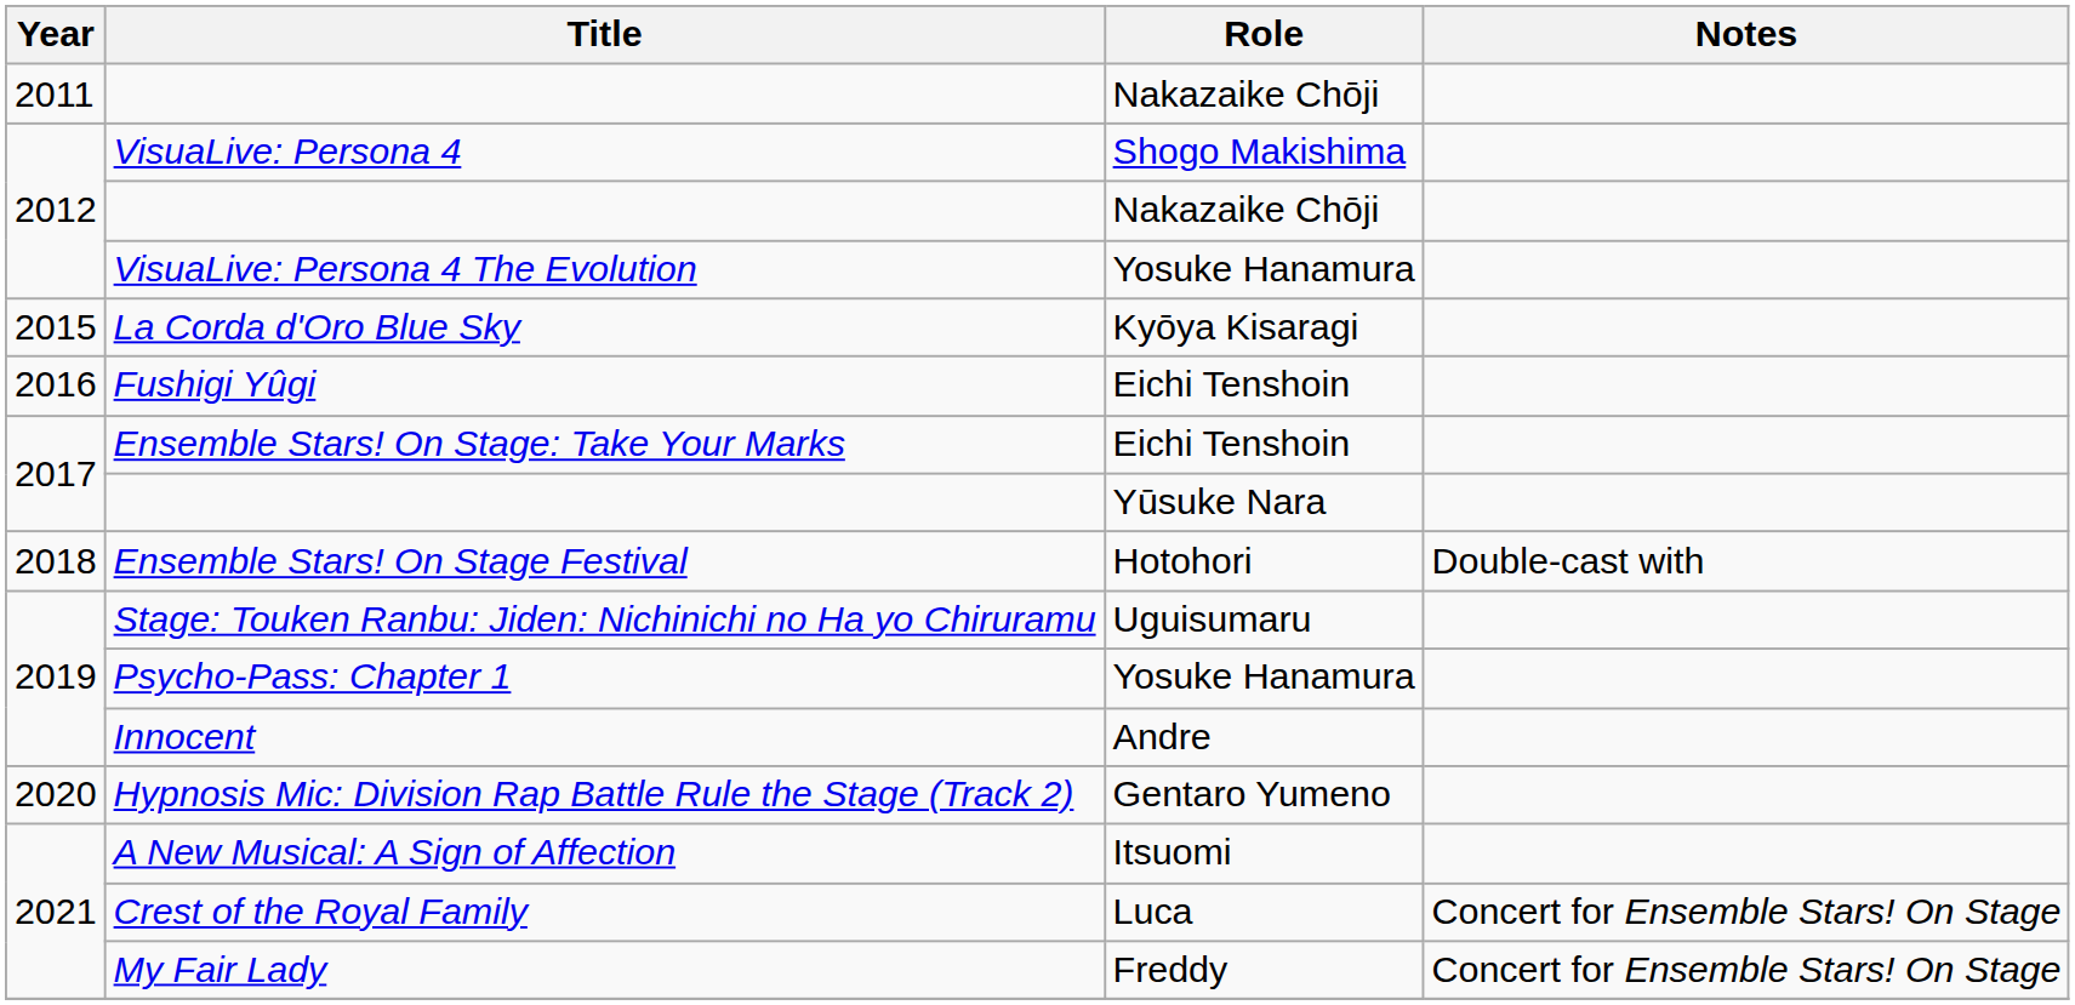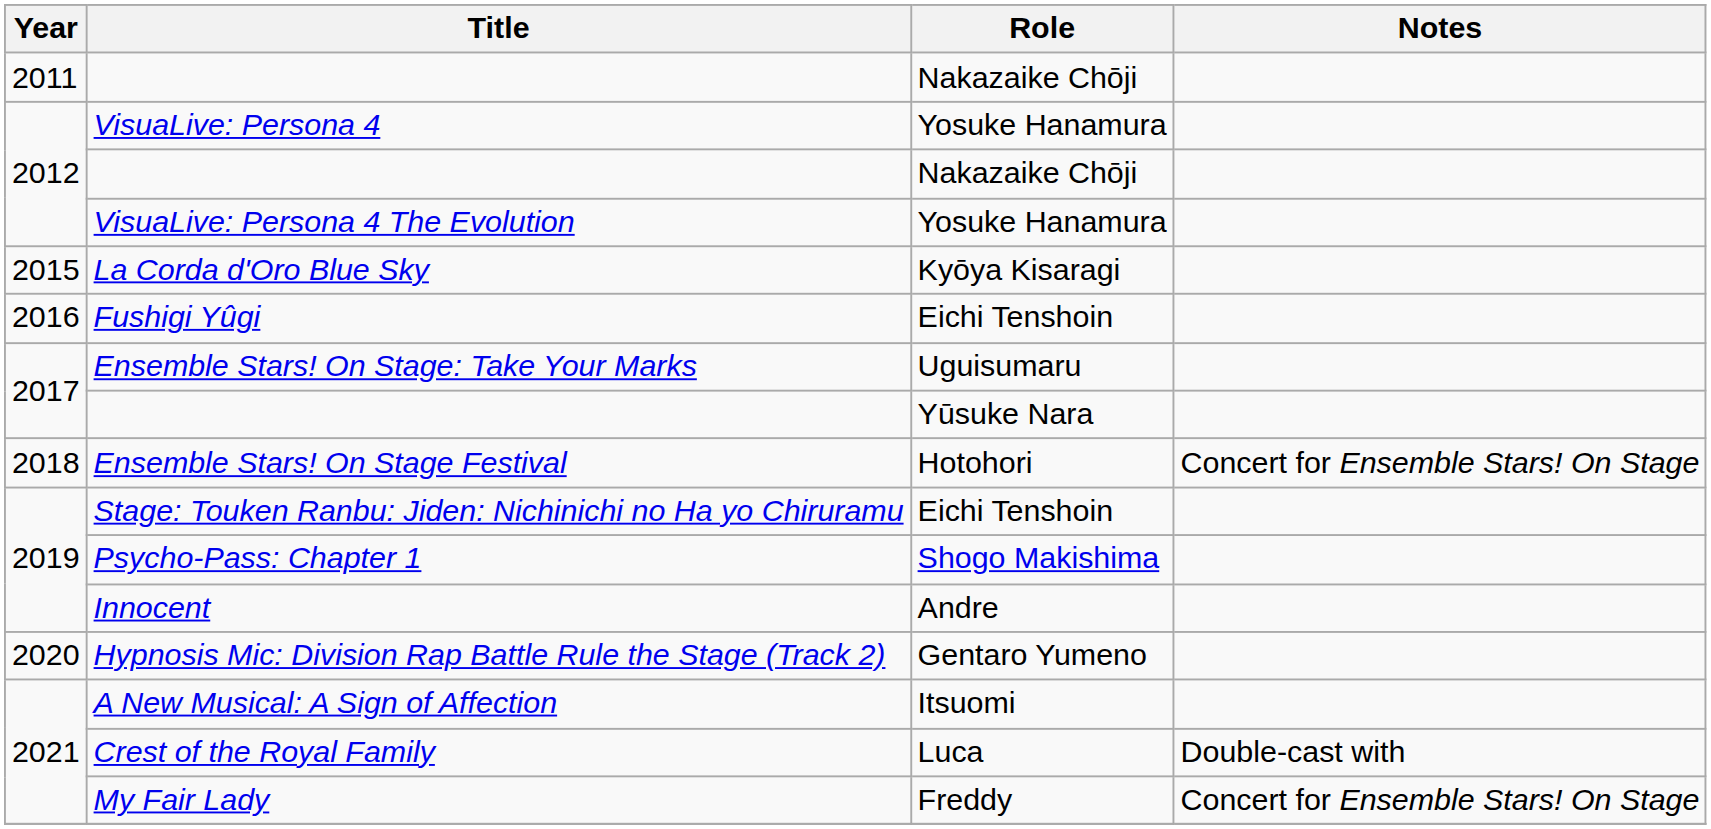 <table class="wikitable sortable">
 <tr>
 <th>Year</th>
 <th>Title</th>
 <th>Role</th>
 <th class="unsortable">Notes</th>
 </tr>
 <tr>
 <td>2011</td>
 <td><em></em></td>
 <td>Nakazaike Chōji</td>
 <td></td>
 </tr>
 <tr>
 <td rowspan="3">2012</td>
 <td><em><a href='#'>VisuaLive: Persona 4</a></em></td>
-<td><a href='#'>Shogo Makishima</a></td>
+<td>Yosuke Hanamura</td>
 <td></td>
 </tr>
 <tr>
 <td><em></em></td>
 <td>Nakazaike Chōji</td>
 <td></td>
 </tr>
 <tr>
 <td><em><a href='#'>VisuaLive: Persona 4 The Evolution</a></em></td>
 <td>Yosuke Hanamura</td>
 <td></td>
 </tr>
 <tr>
 <td>2015</td>
 <td><em><a href='#'>La Corda d'Oro Blue Sky</a></em></td>
 <td>Kyōya Kisaragi</td>
 <td></td>
 </tr>
 <tr>
 <td>2016</td>
 <td><em><a href='#'>Fushigi Yûgi</a></em></td>
 <td>Eichi Tenshoin</td>
 <td></td>
 </tr>
 <tr>
 <td rowspan="2">2017</td>
 <td><em><a href='#'>Ensemble Stars! On Stage: Take Your Marks</a></em></td>
-<td>Eichi Tenshoin</td>
+<td>Uguisumaru</td>
 <td></td>
 </tr>
 <tr>
 <td><em></em></td>
 <td>Yūsuke Nara</td>
 <td></td>
 </tr>
 <tr>
 <td>2018</td>
 <td><em><a href='#'>Ensemble Stars! On Stage Festival</a></em></td>
 <td>Hotohori</td>
-<td>Double-cast with </td>
+<td>Concert for <em>Ensemble Stars! On Stage</em></td>
 </tr>
 <tr>
 <td rowspan="3">2019</td>
 <td><em><a href='#'>Stage: Touken Ranbu: Jiden: Nichinichi no Ha yo Chiruramu</a></em></td>
-<td>Uguisumaru</td>
+<td>Eichi Tenshoin</td>
 <td></td>
 </tr>
 <tr>
 <td><em><a href='#'>Psycho-Pass: Chapter 1</a></em></td>
-<td>Yosuke Hanamura</td>
+<td><a href='#'>Shogo Makishima</a></td>
 <td></td>
 </tr>
 <tr>
 <td><em><a href='#'>Innocent</a></em></td>
 <td>Andre</td>
 <td></td>
 </tr>
 <tr>
 <td>2020</td>
 <td><em><a href='#'>Hypnosis Mic: Division Rap Battle Rule the Stage (Track 2)</a></em></td>
 <td>Gentaro Yumeno</td>
 <td></td>
 </tr>
 <tr>
 <td rowspan="3">2021</td>
 <td><em><a href='#'>A New Musical: A Sign of Affection</a></em></td>
 <td>Itsuomi</td>
 <td></td>
 </tr>
 <tr>
 <td><em><a href='#'>Crest of the Royal Family</a></em></td>
 <td>Luca</td>
-<td>Concert for <em>Ensemble Stars! On Stage</em></td>
+<td>Double-cast with </td>
 </tr>
 <tr>
 <td><em><a href='#'>My Fair Lady</a></em></td>
 <td>Freddy</td>
 <td>Concert for <em>Ensemble Stars! On Stage</em></td>
 </tr>
 <tr>
 </tr>
 </table>
